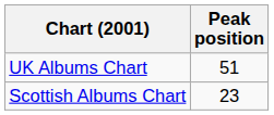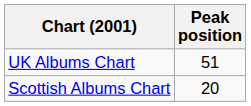 <table class="wikitable">
 <tr>
 <th>Chart (2001)</th>
 <th>Peak<br>position</th>
 </tr>
 <tr>
 <td><a href='#'>UK Albums Chart</a></td>
 <td style="text-align:center;">51</td>
 </tr>
 <tr>
 <td><a href='#'>Scottish Albums Chart</a></td>
-<td style="text-align:center;">23</td>
+<td style="text-align:center;">20</td>
 </tr>
 </table>
